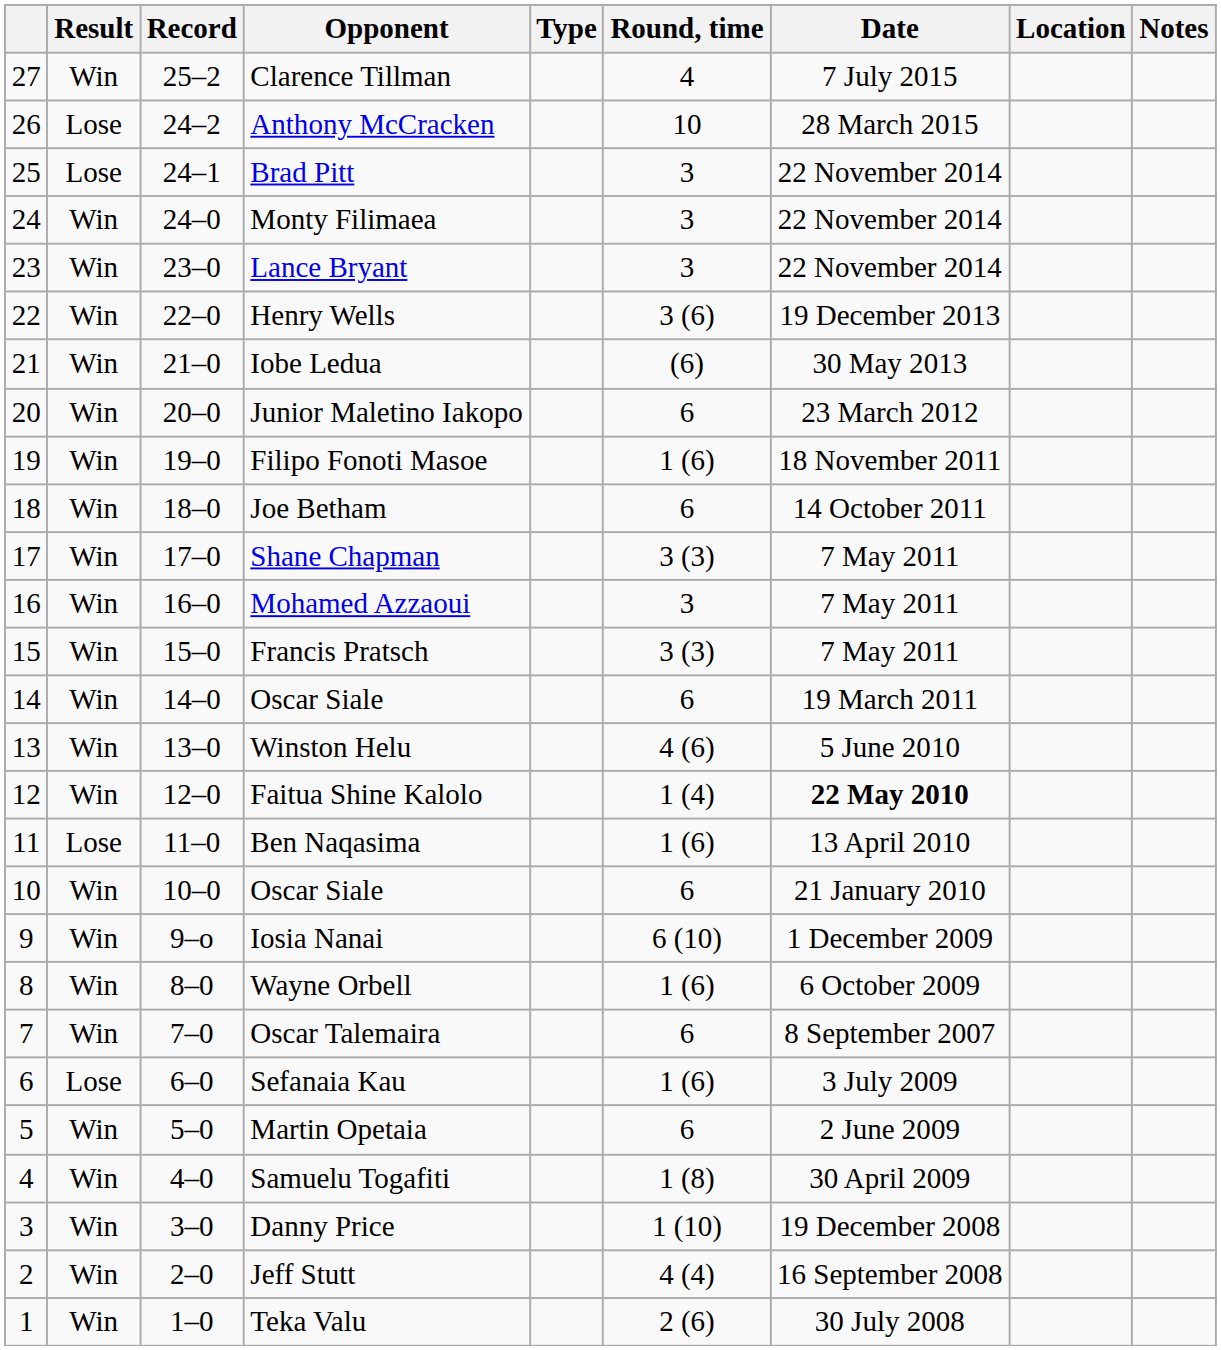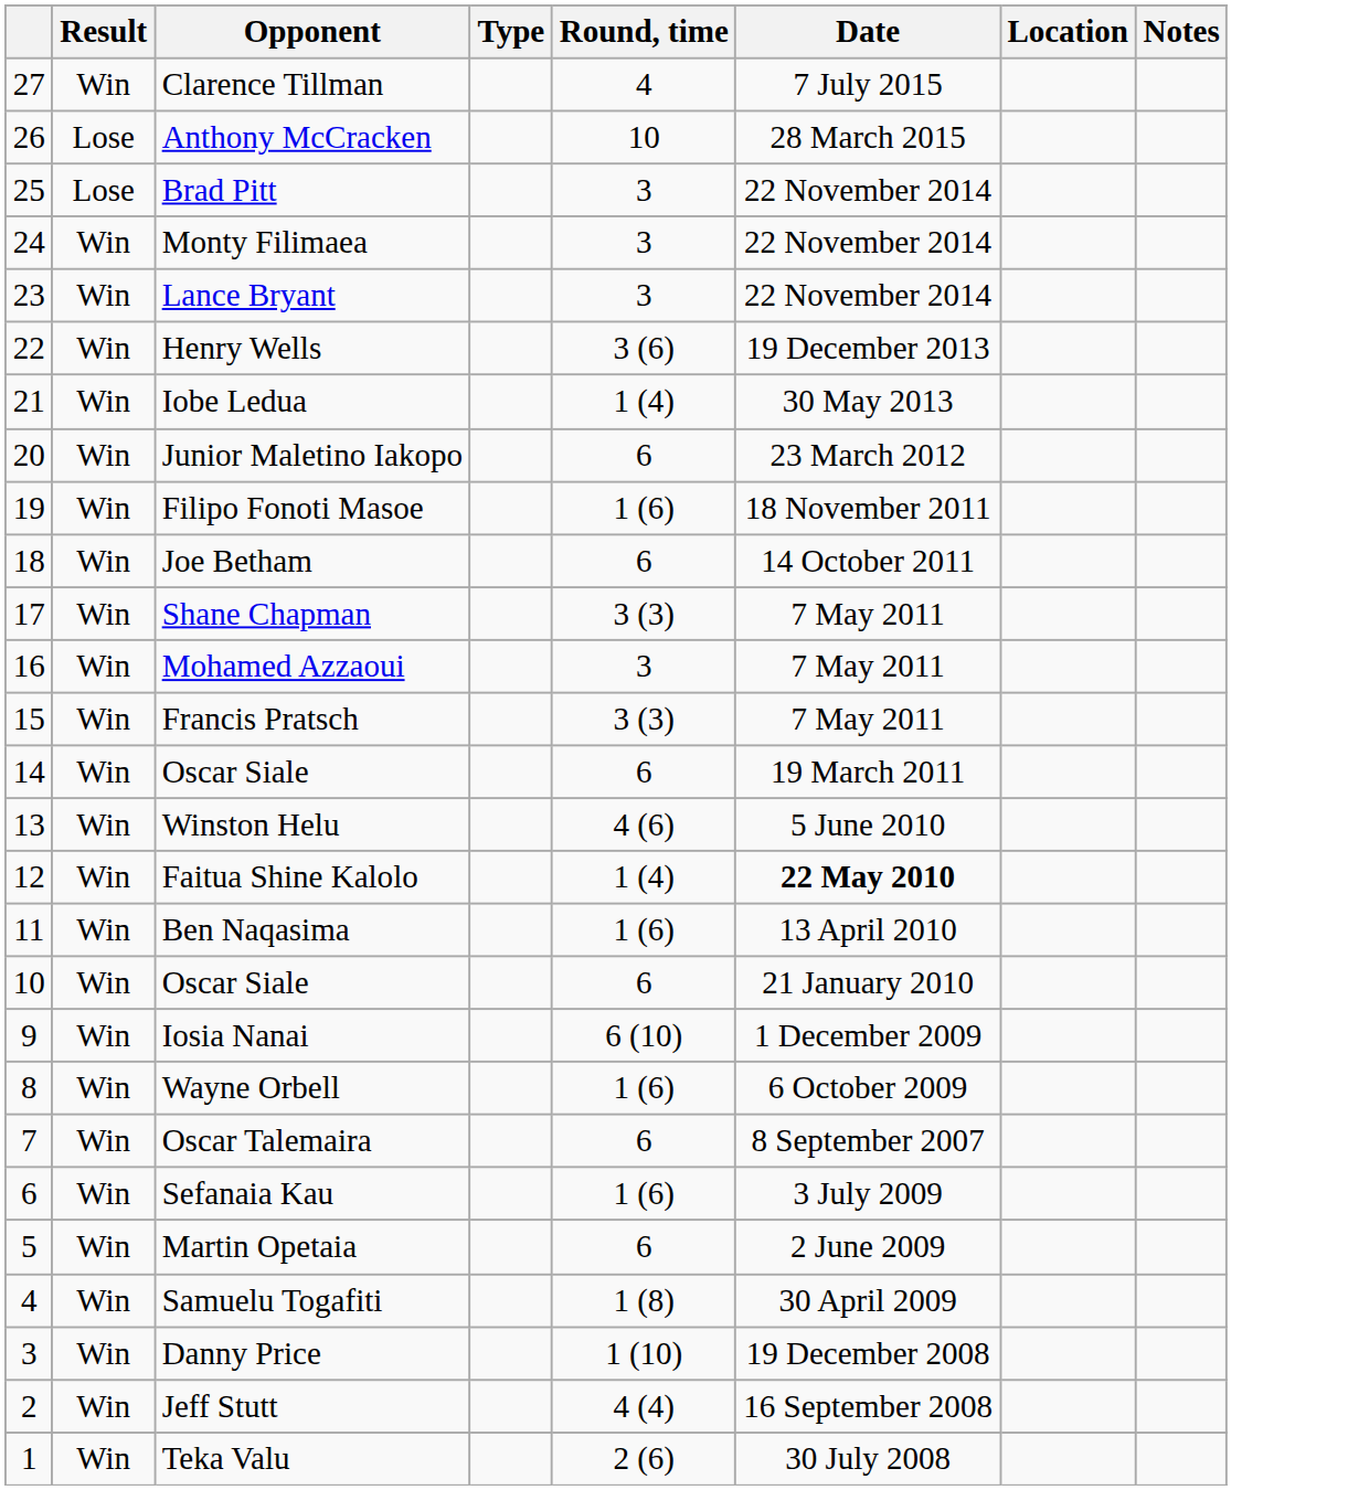 <table class="wikitable" style="text-align:center; font-size:95%">
 <tr>
 <th></th>
 <th>Result</th>
-<th>Record</th>
 <th>Opponent</th>
 <th>Type</th>
 <th>Round, time</th>
 <th>Date</th>
 <th>Location</th>
 <th>Notes</th>
 </tr>
 <tr>
 <td>27</td>
 <td>Win</td>
-<td>25–2</td>
 <td style="text-align:left;"> Clarence Tillman</td>
 <td></td>
 <td>4</td>
 <td>7 July 2015</td>
 <td style="text-align:left;"> </td>
 <td></td>
 </tr>
 <tr>
 <td>26</td>
 <td>Lose</td>
-<td>24–2</td>
 <td style="text-align:left;"> <a href='#'>Anthony McCracken</a></td>
 <td></td>
 <td>10</td>
 <td>28 March 2015</td>
 <td style="text-align:left;"> </td>
 <td style="text-align:left;"></td>
 </tr>
 <tr>
 <td>25</td>
 <td>Lose</td>
-<td>24–1</td>
 <td style="text-align:left;"> <a href='#'>Brad Pitt</a></td>
 <td></td>
 <td>3</td>
 <td>22 November 2014</td>
 <td style="text-align:left;"> </td>
 <td style="text-align:left;"></td>
 </tr>
 <tr>
 <td>24</td>
 <td>Win</td>
-<td>24–0</td>
 <td style="text-align:left;"> Monty Filimaea</td>
 <td></td>
 <td>3</td>
 <td>22 November 2014</td>
 <td style="text-align:left;"> </td>
 <td style="text-align:left;"></td>
 </tr>
 <tr>
 <td>23</td>
 <td>Win</td>
-<td>23–0</td>
 <td style="text-align:left;"> <a href='#'>Lance Bryant</a></td>
 <td></td>
 <td>3</td>
 <td>22 November 2014</td>
 <td style="text-align:left;"> </td>
 <td style="text-align:left;"></td>
 </tr>
 <tr>
 <td>22</td>
 <td>Win</td>
-<td>22–0</td>
 <td style="text-align:left;"> Henry Wells</td>
 <td></td>
 <td>3 (6)</td>
 <td>19 December 2013</td>
 <td style="text-align:left;"> </td>
 <td></td>
 </tr>
 <tr>
 <td>21</td>
 <td>Win</td>
-<td>21–0</td>
 <td style="text-align:left;"> Iobe Ledua</td>
 <td></td>
-<td>(6)</td>
+<td>1 (4) </td>
 <td>30 May 2013</td>
 <td style="text-align:left;"> </td>
 <td></td>
 </tr>
 <tr>
 <td>20</td>
 <td>Win</td>
-<td>20–0</td>
 <td style="text-align:left;"> Junior Maletino Iakopo</td>
 <td></td>
 <td>6</td>
 <td>23 March 2012</td>
 <td style="text-align:left;"> </td>
 <td></td>
 </tr>
 <tr>
 <td>19</td>
 <td>Win</td>
-<td>19–0</td>
 <td style="text-align:left;"> Filipo Fonoti Masoe</td>
 <td></td>
 <td>1 (6) </td>
 <td>18 November 2011</td>
 <td style="text-align:left;"> </td>
 <td></td>
 </tr>
 <tr>
 <td>18</td>
 <td>Win</td>
-<td>18–0</td>
 <td style="text-align:left;"> Joe Betham</td>
 <td></td>
 <td>6</td>
 <td>14 October 2011</td>
 <td style="text-align:left;"> </td>
 <td></td>
 </tr>
 <tr>
 <td>17</td>
 <td>Win</td>
-<td>17–0</td>
 <td style="text-align:left;"> <a href='#'>Shane Chapman</a></td>
 <td></td>
 <td>3 (3) </td>
 <td>7 May 2011</td>
 <td style="text-align:left;"> </td>
 <td style="text-align:left;"></td>
 </tr>
 <tr>
 <td>16</td>
 <td>Win</td>
-<td>16–0</td>
 <td style="text-align:left;"> <a href='#'>Mohamed Azzaoui</a></td>
 <td></td>
 <td>3</td>
 <td>7 May 2011</td>
 <td style="text-align:left;"> </td>
 <td style="text-align:left;"></td>
 </tr>
 <tr>
 <td>15</td>
 <td>Win</td>
-<td>15–0</td>
 <td style="text-align:left;"> Francis Pratsch</td>
 <td></td>
 <td>3 (3) </td>
 <td>7 May 2011</td>
 <td style="text-align:left;"> </td>
 <td style="text-align:left;"></td>
 </tr>
 <tr>
 <td>14</td>
 <td>Win</td>
-<td>14–0</td>
 <td style="text-align:left;"> Oscar Siale</td>
 <td></td>
 <td>6</td>
 <td>19 March 2011</td>
 <td style="text-align:left;"> </td>
 <td></td>
 </tr>
 <tr>
 <td>13</td>
 <td>Win</td>
-<td>13–0</td>
 <td style="text-align:left;"> Winston Helu</td>
 <td></td>
 <td>4 (6)</td>
 <td>5 June 2010</td>
 <td style="text-align:left;"> </td>
 <td></td>
 </tr>
 <tr>
 <td>12</td>
 <td>Win</td>
-<td>12–0</td>
 <td style="text-align:left;"> Faitua Shine Kalolo</td>
 <td></td>
 <td>1 (4) </td>
 <td><strong>22 May 2010</strong></td>
 <td style="text-align:left;"> </td>
 <td></td>
 </tr>
 <tr>
 <td>11</td>
-<td>Lose</td>
-<td>11–0</td>
+<td>Win</td>
 <td style="text-align:left;"> Ben Naqasima</td>
 <td></td>
 <td>1 (6) </td>
 <td>13 April 2010</td>
 <td style="text-align:left;"> </td>
 <td></td>
 </tr>
 <tr>
 <td>10</td>
 <td>Win</td>
-<td>10–0</td>
 <td style="text-align:left;"> Oscar Siale</td>
 <td></td>
 <td>6</td>
 <td>21 January 2010</td>
 <td style="text-align:left;"> </td>
 <td></td>
 </tr>
 <tr>
 <td>9</td>
 <td>Win</td>
-<td>9–o</td>
 <td style="text-align:left;"> Iosia Nanai</td>
 <td></td>
 <td>6 (10) </td>
 <td>1 December 2009</td>
 <td style="text-align:left;"> </td>
 <td style="text-align:left;"></td>
 </tr>
 <tr>
 <td>8</td>
 <td>Win</td>
-<td>8–0</td>
 <td style="text-align:left;"> Wayne Orbell</td>
 <td></td>
 <td>1 (6) </td>
 <td>6 October 2009</td>
 <td style="text-align:left;"> </td>
 <td></td>
 </tr>
 <tr>
 <td>7</td>
 <td>Win</td>
-<td>7–0</td>
 <td style="text-align:left;"> Oscar Talemaira</td>
 <td></td>
 <td>6</td>
 <td>8 September 2007</td>
 <td style="text-align:left;"> </td>
 <td></td>
 </tr>
 <tr>
 <td>6</td>
-<td>Lose</td>
-<td>6–0</td>
+<td>Win</td>
 <td style="text-align:left;"> Sefanaia Kau</td>
 <td></td>
 <td>1 (6) </td>
 <td>3 July 2009</td>
 <td style="text-align:left;"> </td>
 <td></td>
 </tr>
 <tr>
 <td>5</td>
 <td>Win</td>
-<td>5–0</td>
 <td style="text-align:left;"> Martin Opetaia</td>
 <td></td>
 <td>6</td>
 <td>2 June 2009</td>
 <td style="text-align:left;"> </td>
 <td></td>
 </tr>
 <tr>
 <td>4</td>
 <td>Win</td>
-<td>4–0</td>
 <td style="text-align:left;"> Samuelu Togafiti</td>
 <td></td>
 <td>1 (8) </td>
 <td>30 April 2009</td>
 <td style="text-align:left;"> </td>
 <td></td>
 </tr>
 <tr>
 <td>3</td>
 <td>Win</td>
-<td>3–0</td>
 <td style="text-align:left;"> Danny Price</td>
 <td></td>
 <td>1 (10) </td>
 <td>19 December 2008</td>
 <td style="text-align:left;"> </td>
 <td style="text-align:left;"></td>
 </tr>
 <tr>
 <td>2</td>
 <td>Win</td>
-<td>2–0</td>
 <td style="text-align:left;"> Jeff Stutt</td>
 <td></td>
 <td>4 (4)</td>
 <td>16 September 2008</td>
 <td style="text-align:left;"> </td>
 <td></td>
 </tr>
 <tr>
 <td>1</td>
 <td>Win</td>
-<td>1–0</td>
 <td style="text-align:left;"> Teka Valu</td>
 <td></td>
 <td>2 (6)</td>
 <td>30 July 2008</td>
 <td style="text-align:left;"> </td>
 <td style="text-align:left;"></td>
 </tr>
 </table>
